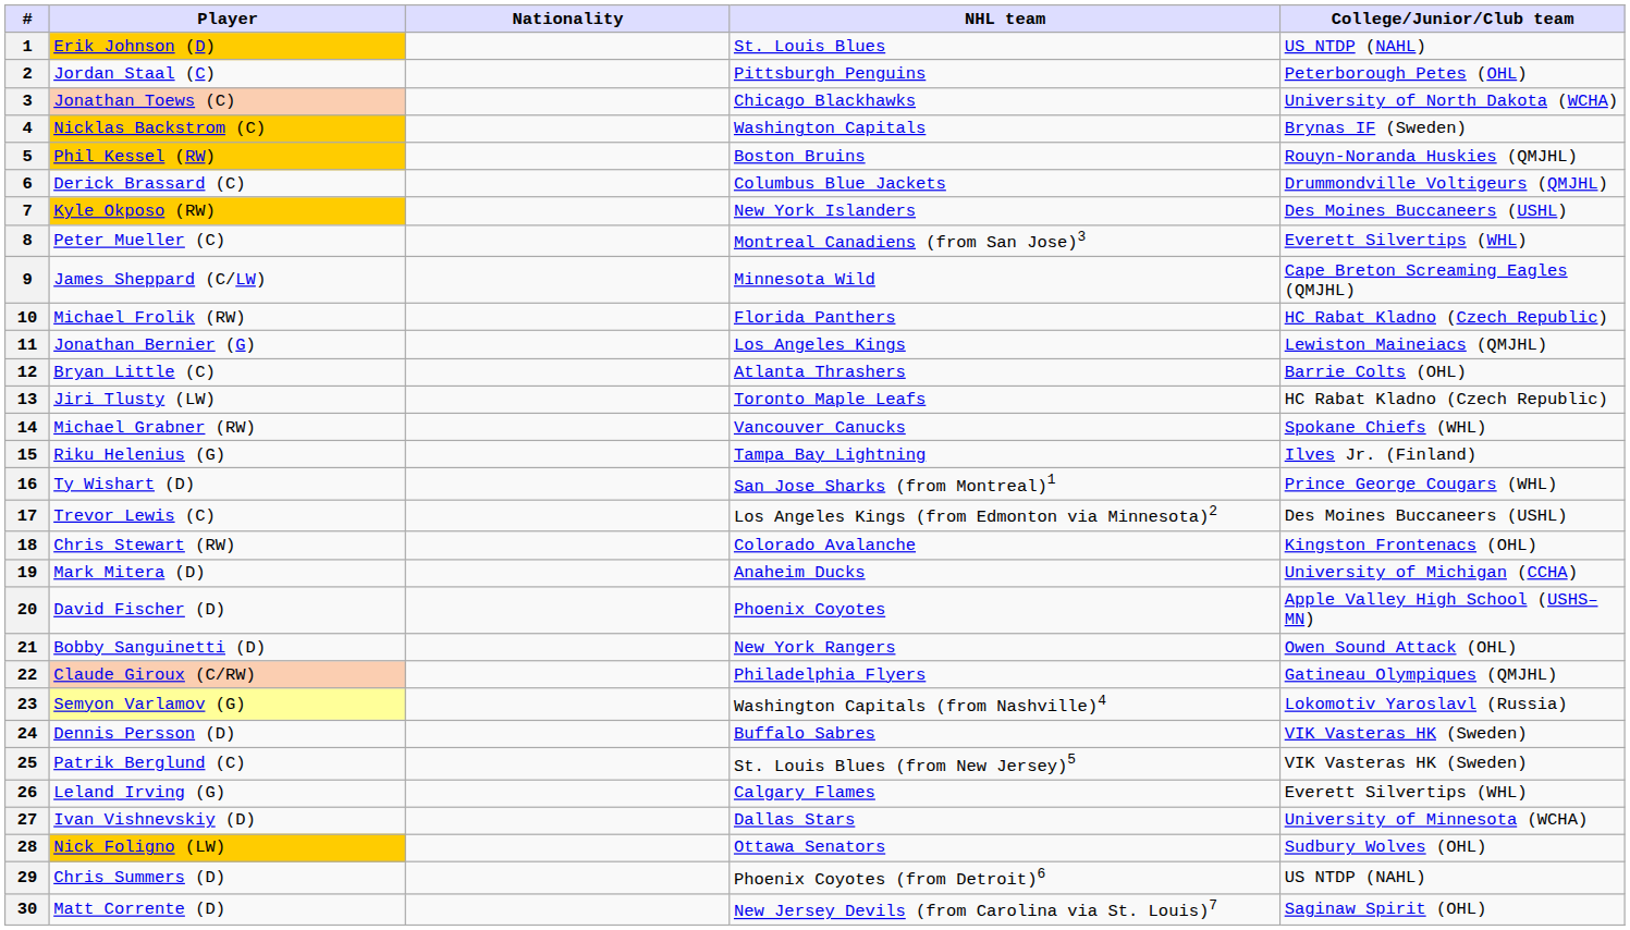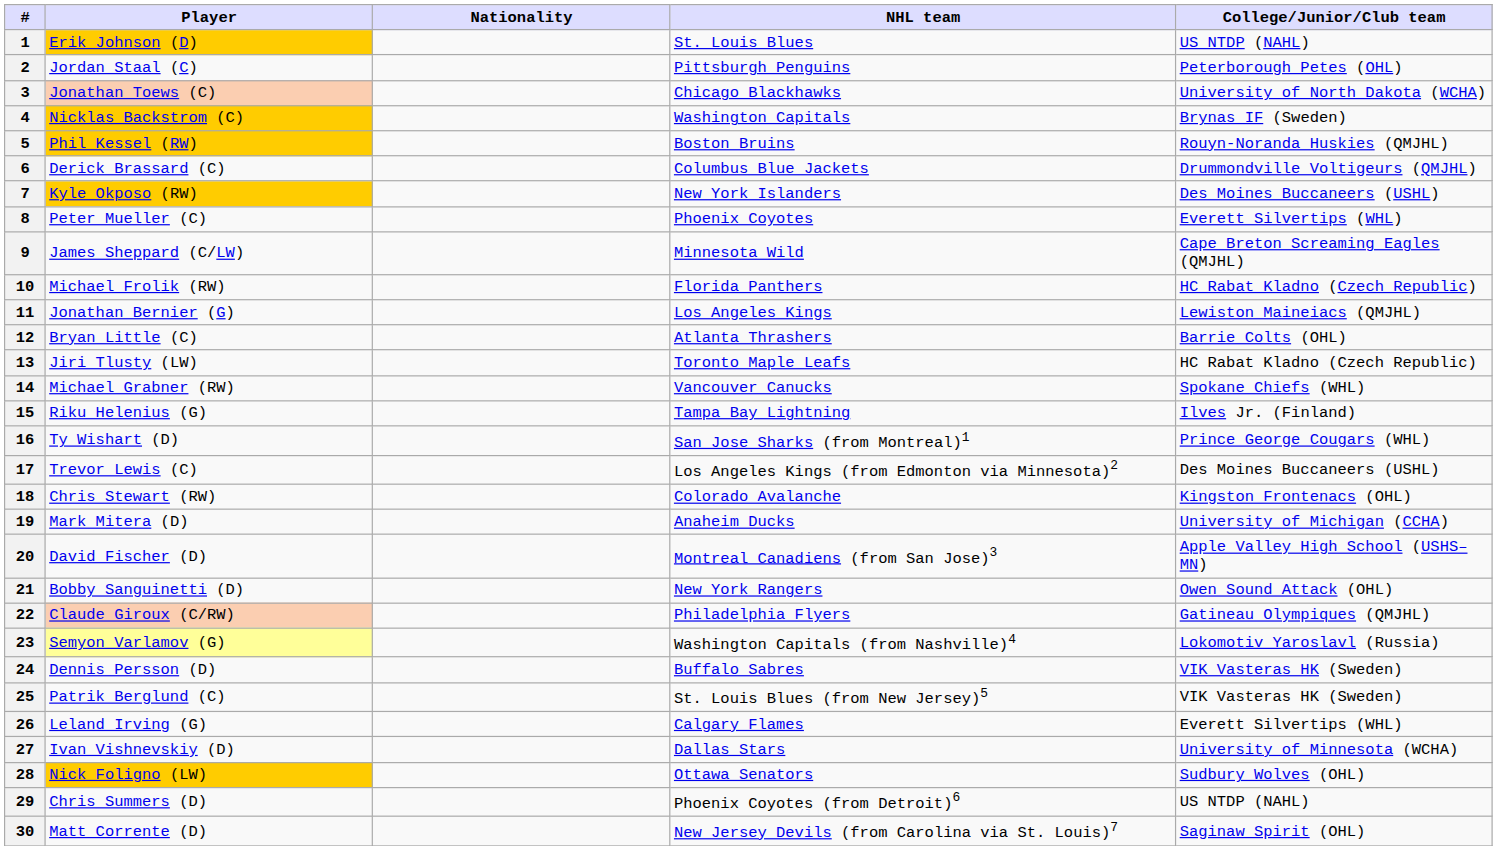 <table class="wikitable">
 <tr>
 <th style="background:#ddf; width:2.75%;">#</th>
 <th style="background:#ddf; width:22.0%;">Player</th>
 <th style="background:#ddf; width:20.0%;">Nationality</th>
 <th style="background:#ddf; width:34.0%;">NHL team</th>
 <th style="background:#ddf; width:100.0%;">College/Junior/Club team</th>
 </tr>
 <tr>
 <th>1</th>
 <td bgcolor="#FFCC00"><a href='#'>Erik Johnson</a> (<a href='#'>D</a>)</td>
 <td></td>
 <td><a href='#'>St. Louis Blues</a></td>
 <td><a href='#'>US NTDP</a> (<a href='#'>NAHL</a>)</td>
 </tr>
 <tr>
 <th>2</th>
 <td><a href='#'>Jordan Staal</a> (<a href='#'>C</a>)</td>
 <td></td>
 <td><a href='#'>Pittsburgh Penguins</a></td>
 <td><a href='#'>Peterborough Petes</a> (<a href='#'>OHL</a>)</td>
 </tr>
 <tr>
 <th>3</th>
 <td bgcolor="#FBCEB1"><a href='#'>Jonathan Toews</a> (C)</td>
 <td></td>
 <td><a href='#'>Chicago Blackhawks</a></td>
 <td><a href='#'>University of North Dakota</a> (<a href='#'>WCHA</a>)</td>
 </tr>
 <tr>
 <th>4</th>
 <td bgcolor="#FFCC00"><a href='#'>Nicklas Backstrom</a> (C)</td>
 <td></td>
 <td><a href='#'>Washington Capitals</a></td>
 <td><a href='#'>Brynas IF</a> (Sweden)</td>
 </tr>
 <tr>
 <th>5</th>
 <td bgcolor="#FFCC00"><a href='#'>Phil Kessel</a> (<a href='#'>RW</a>)</td>
 <td></td>
 <td><a href='#'>Boston Bruins</a></td>
 <td><a href='#'>Rouyn-Noranda Huskies</a> (QMJHL)</td>
 </tr>
 <tr>
 <th>6</th>
 <td><a href='#'>Derick Brassard</a> (C)</td>
 <td></td>
 <td><a href='#'>Columbus Blue Jackets</a></td>
 <td><a href='#'>Drummondville Voltigeurs</a> (<a href='#'>QMJHL</a>)</td>
 </tr>
 <tr>
 <th>7</th>
 <td bgcolor="#FFCC00"><a href='#'>Kyle Okposo</a> (RW)</td>
 <td></td>
 <td><a href='#'>New York Islanders</a></td>
 <td><a href='#'>Des Moines Buccaneers</a> (<a href='#'>USHL</a>)</td>
 </tr>
 <tr>
 <th>8</th>
 <td><a href='#'>Peter Mueller</a> (C)</td>
 <td></td>
-<td><a href='#'>Montreal Canadiens</a> (from San Jose)<sup>3</sup></td>
+<td><a href='#'>Phoenix Coyotes</a></td>
 <td><a href='#'>Everett Silvertips</a> (<a href='#'>WHL</a>)</td>
 </tr>
 <tr>
 <th>9</th>
 <td><a href='#'>James Sheppard</a> (C/<a href='#'>LW</a>)</td>
 <td></td>
 <td><a href='#'>Minnesota Wild</a></td>
 <td><a href='#'>Cape Breton Screaming Eagles</a> (QMJHL)</td>
 </tr>
 <tr>
 <th>10</th>
 <td><a href='#'>Michael Frolik</a> (RW)</td>
 <td></td>
 <td><a href='#'>Florida Panthers</a></td>
 <td><a href='#'>HC Rabat Kladno</a> (<a href='#'>Czech Republic</a>)</td>
 </tr>
 <tr>
 <th>11</th>
 <td><a href='#'>Jonathan Bernier</a> (<a href='#'>G</a>)</td>
 <td></td>
 <td><a href='#'>Los Angeles Kings</a></td>
 <td><a href='#'>Lewiston Maineiacs</a> (QMJHL)</td>
 </tr>
 <tr>
 <th>12</th>
 <td><a href='#'>Bryan Little</a> (C)</td>
 <td></td>
 <td><a href='#'>Atlanta Thrashers</a></td>
 <td><a href='#'>Barrie Colts</a> (OHL)</td>
 </tr>
 <tr>
 <th>13</th>
 <td><a href='#'>Jiri Tlusty</a> (LW)</td>
 <td></td>
 <td><a href='#'>Toronto Maple Leafs</a></td>
 <td>HC Rabat Kladno (Czech Republic)</td>
 </tr>
 <tr>
 <th>14</th>
 <td><a href='#'>Michael Grabner</a> (RW)</td>
 <td></td>
 <td><a href='#'>Vancouver Canucks</a></td>
 <td><a href='#'>Spokane Chiefs</a> (WHL)</td>
 </tr>
 <tr>
 <th>15</th>
 <td><a href='#'>Riku Helenius</a> (G)</td>
 <td></td>
 <td><a href='#'>Tampa Bay Lightning</a></td>
 <td><a href='#'>Ilves</a> Jr. (Finland)</td>
 </tr>
 <tr>
 <th>16</th>
 <td><a href='#'>Ty Wishart</a> (D)</td>
 <td></td>
 <td><a href='#'>San Jose Sharks</a> (from Montreal)<sup>1</sup></td>
 <td><a href='#'>Prince George Cougars</a> (WHL)</td>
 </tr>
 <tr>
 <th>17</th>
 <td><a href='#'>Trevor Lewis</a> (C)</td>
 <td></td>
 <td>Los Angeles Kings (from Edmonton via Minnesota)<sup>2</sup></td>
 <td>Des Moines Buccaneers (USHL)</td>
 </tr>
 <tr>
 <th>18</th>
 <td><a href='#'>Chris Stewart</a> (RW)</td>
 <td></td>
 <td><a href='#'>Colorado Avalanche</a></td>
 <td><a href='#'>Kingston Frontenacs</a> (OHL)</td>
 </tr>
 <tr>
 <th>19</th>
 <td><a href='#'>Mark Mitera</a> (D)</td>
 <td></td>
 <td><a href='#'>Anaheim Ducks</a></td>
 <td><a href='#'>University of Michigan</a> (<a href='#'>CCHA</a>)</td>
 </tr>
 <tr>
 <th>20</th>
 <td><a href='#'>David Fischer</a> (D)</td>
 <td></td>
-<td><a href='#'>Phoenix Coyotes</a></td>
+<td><a href='#'>Montreal Canadiens</a> (from San Jose)<sup>3</sup></td>
 <td><a href='#'>Apple Valley High School</a> (<a href='#'>USHS–MN</a>)</td>
 </tr>
 <tr>
 <th>21</th>
 <td><a href='#'>Bobby Sanguinetti</a> (D)</td>
 <td></td>
 <td><a href='#'>New York Rangers</a></td>
 <td><a href='#'>Owen Sound Attack</a> (OHL)</td>
 </tr>
 <tr>
 <th>22</th>
 <td bgcolor="#FBCEB1"><a href='#'>Claude Giroux</a> (C/RW)</td>
 <td></td>
 <td><a href='#'>Philadelphia Flyers</a></td>
 <td><a href='#'>Gatineau Olympiques</a> (QMJHL)</td>
 </tr>
 <tr>
 <th>23</th>
 <td bgcolor="#FFFF99"><a href='#'>Semyon Varlamov</a> (G)</td>
 <td></td>
 <td>Washington Capitals (from Nashville)<sup>4</sup></td>
 <td><a href='#'>Lokomotiv Yaroslavl</a> (Russia)</td>
 </tr>
 <tr>
 <th>24</th>
 <td><a href='#'>Dennis Persson</a> (D)</td>
 <td></td>
 <td><a href='#'>Buffalo Sabres</a></td>
 <td><a href='#'>VIK Vasteras HK</a> (Sweden)</td>
 </tr>
 <tr>
 <th>25</th>
 <td><a href='#'>Patrik Berglund</a> (C)</td>
 <td></td>
 <td>St. Louis Blues (from New Jersey)<sup>5</sup></td>
 <td>VIK Vasteras HK (Sweden)</td>
 </tr>
 <tr>
 <th>26</th>
 <td><a href='#'>Leland Irving</a> (G)</td>
 <td></td>
 <td><a href='#'>Calgary Flames</a></td>
 <td>Everett Silvertips (WHL)</td>
 </tr>
 <tr>
 <th>27</th>
 <td><a href='#'>Ivan Vishnevskiy</a> (D)</td>
 <td></td>
 <td><a href='#'>Dallas Stars</a></td>
 <td><a href='#'>University of Minnesota</a> (WCHA)</td>
 </tr>
 <tr>
 <th>28</th>
 <td bgcolor="#FFCC00"><a href='#'>Nick Foligno</a> (LW)</td>
 <td></td>
 <td><a href='#'>Ottawa Senators</a></td>
 <td><a href='#'>Sudbury Wolves</a> (OHL)</td>
 </tr>
 <tr>
 <th>29</th>
 <td><a href='#'>Chris Summers</a> (D)</td>
 <td></td>
 <td>Phoenix Coyotes (from Detroit)<sup>6</sup></td>
 <td>US NTDP (NAHL)</td>
 </tr>
 <tr>
 <th>30</th>
 <td><a href='#'>Matt Corrente</a> (D)</td>
 <td></td>
 <td><a href='#'>New Jersey Devils</a> (from Carolina via St. Louis)<sup>7</sup></td>
 <td><a href='#'>Saginaw Spirit</a> (OHL)</td>
 </tr>
 </table>
